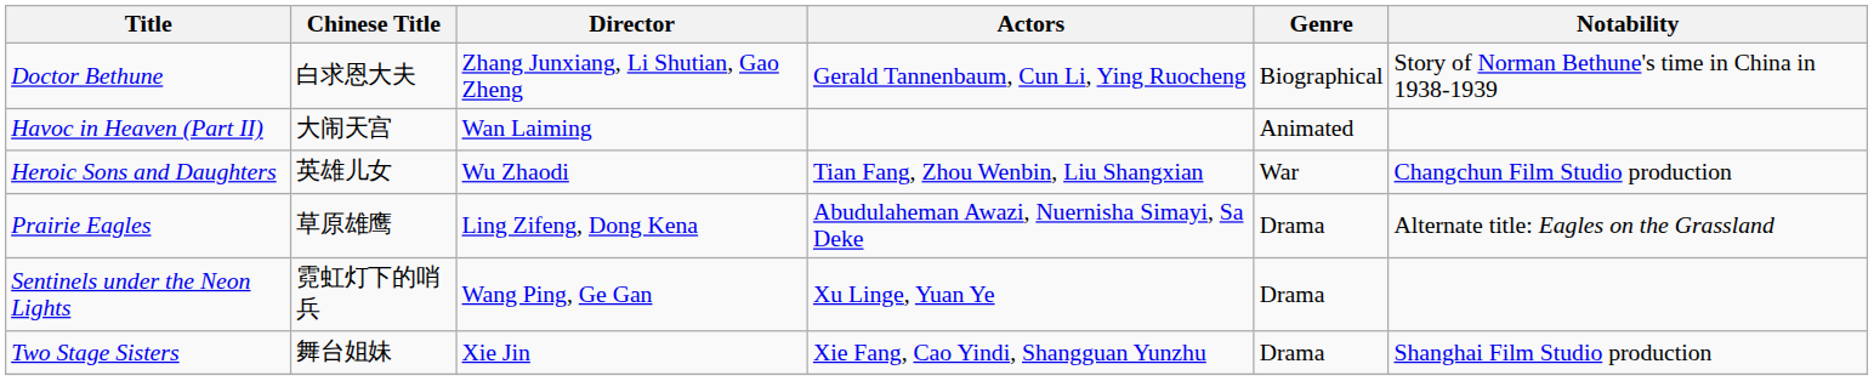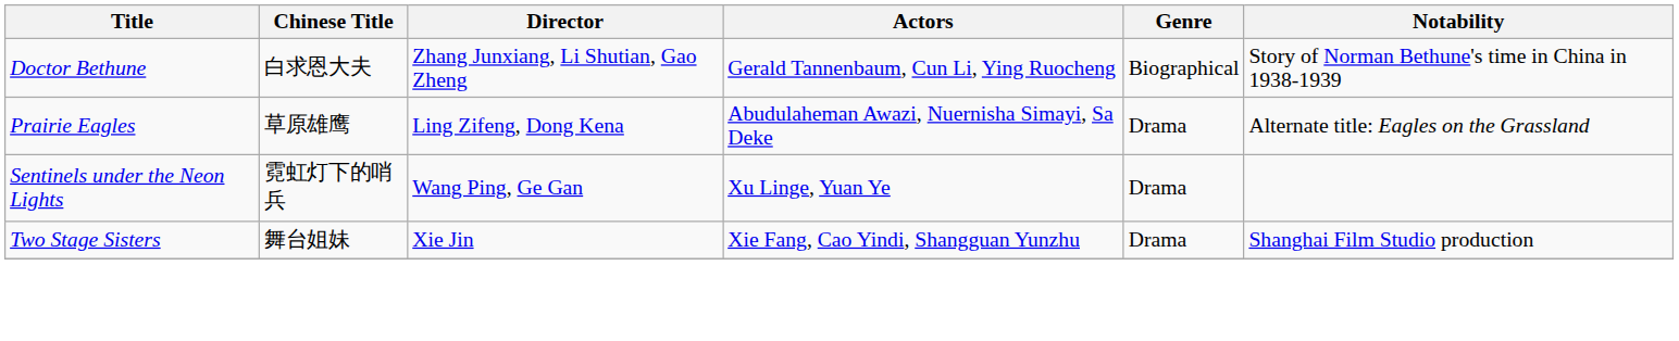 <table class="wikitable">
 <tr>
 <th>Title</th>
 <th>Chinese Title</th>
 <th>Director</th>
 <th>Actors</th>
 <th>Genre</th>
 <th>Notability</th>
 </tr>
 <tr>
 <td><em><a href='#'>Doctor Bethune</a></em></td>
 <td>白求恩大夫</td>
 <td><a href='#'>Zhang Junxiang</a>, <a href='#'>Li Shutian</a>, <a href='#'>Gao Zheng</a></td>
 <td><a href='#'>Gerald Tannenbaum</a>, <a href='#'>Cun Li</a>,  <a href='#'>Ying Ruocheng</a></td>
 <td>Biographical</td>
 <td>Story of <a href='#'>Norman Bethune</a>'s time in China in 1938-1939</td>
-</tr>
-<tr>
-<td><em><a href='#'>Havoc in Heaven (Part II)</a></em></td>
-<td>大闹天宫</td>
-<td><a href='#'>Wan Laiming</a></td>
-<td></td>
-<td>Animated</td>
-<td></td>
-</tr>
-<tr>
-<td><em><a href='#'>Heroic Sons and Daughters</a></em></td>
-<td>英雄儿女</td>
-<td><a href='#'>Wu Zhaodi</a></td>
-<td><a href='#'>Tian Fang</a>, <a href='#'>Zhou Wenbin</a>, <a href='#'>Liu Shangxian</a></td>
-<td>War</td>
-<td><a href='#'>Changchun Film Studio</a> production</td>
 </tr>
 <tr>
 <td><em><a href='#'>Prairie Eagles</a></em></td>
 <td>草原雄鹰</td>
 <td><a href='#'>Ling Zifeng</a>, <a href='#'>Dong Kena</a></td>
 <td><a href='#'>Abudulaheman Awazi</a>, <a href='#'>Nuernisha Simayi</a>, <a href='#'>Sa Deke</a></td>
 <td>Drama</td>
 <td>Alternate title: <em>Eagles on the Grassland</em></td>
 </tr>
 <tr>
 <td><em><a href='#'>Sentinels under the Neon Lights</a></em></td>
 <td>霓虹灯下的哨兵</td>
 <td><a href='#'>Wang Ping</a>, <a href='#'>Ge Gan</a></td>
 <td><a href='#'>Xu Linge</a>, <a href='#'>Yuan Ye</a></td>
 <td>Drama</td>
 <td></td>
 </tr>
 <tr>
 <td><em><a href='#'>Two Stage Sisters</a></em></td>
 <td>舞台姐妹</td>
 <td><a href='#'>Xie Jin</a></td>
 <td><a href='#'>Xie Fang</a>, <a href='#'>Cao Yindi</a>, <a href='#'>Shangguan Yunzhu</a></td>
 <td>Drama</td>
 <td><a href='#'>Shanghai Film Studio</a> production</td>
 </tr>
 <tr>
 </tr>
 </table>
